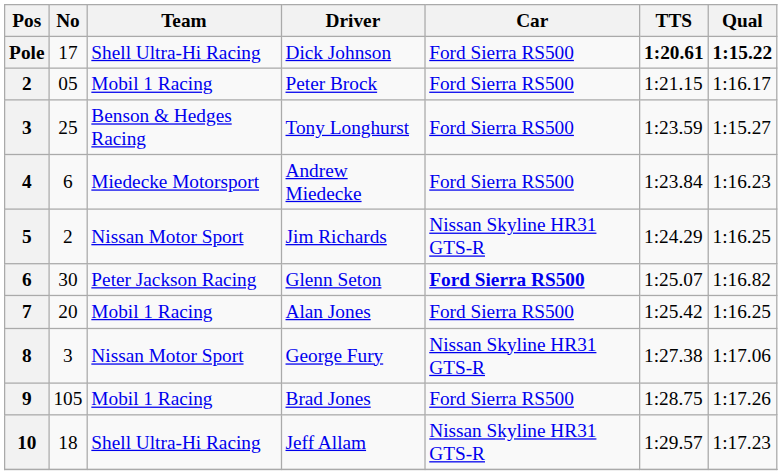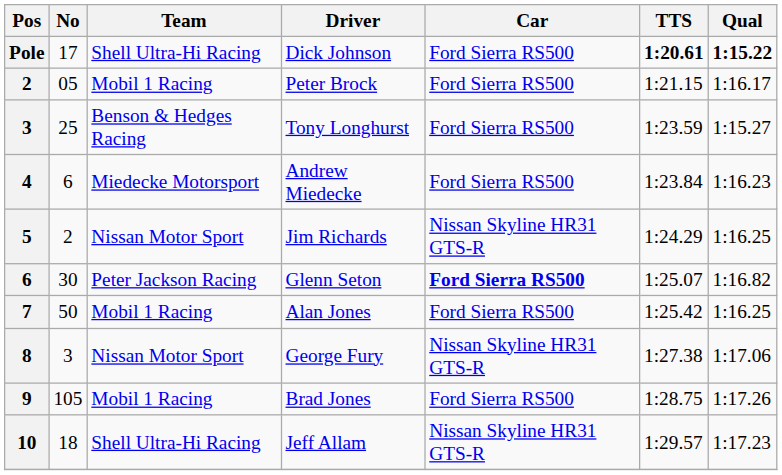 <table class="wikitable sortable" style="font-size: 95%;">
 <tr>
 <th>Pos</th>
 <th>No</th>
 <th>Team</th>
 <th>Driver</th>
 <th>Car</th>
 <th>TTS</th>
 <th>Qual</th>
 </tr>
 <tr>
 <th>Pole</th>
 <td align="center">17</td>
 <td><a href='#'>Shell Ultra-Hi Racing</a></td>
 <td> <a href='#'>Dick Johnson</a></td>
 <td><a href='#'>Ford Sierra RS500</a></td>
 <td><strong>1:20.61</strong></td>
 <td><strong>1:15.22</strong></td>
 </tr>
 <tr>
 <th>2</th>
 <td align="center">05</td>
 <td><a href='#'>Mobil 1 Racing</a></td>
 <td> <a href='#'>Peter Brock</a></td>
 <td><a href='#'>Ford Sierra RS500</a></td>
 <td>1:21.15</td>
 <td>1:16.17</td>
 </tr>
 <tr>
 <th>3</th>
 <td align="center">25</td>
 <td><a href='#'>Benson & Hedges Racing</a></td>
 <td> <a href='#'>Tony Longhurst</a></td>
 <td><a href='#'>Ford Sierra RS500</a></td>
 <td>1:23.59</td>
 <td>1:15.27</td>
 </tr>
 <tr>
 <th>4</th>
 <td align="center">6</td>
 <td><a href='#'>Miedecke Motorsport</a></td>
 <td> <a href='#'>Andrew Miedecke</a></td>
 <td><a href='#'>Ford Sierra RS500</a></td>
 <td>1:23.84</td>
 <td>1:16.23</td>
 </tr>
 <tr>
 <th>5</th>
 <td align="center">2</td>
 <td><a href='#'>Nissan Motor Sport</a></td>
 <td> <a href='#'>Jim Richards</a></td>
 <td><a href='#'>Nissan Skyline HR31 GTS-R</a></td>
 <td>1:24.29</td>
 <td>1:16.25</td>
 </tr>
 <tr>
 <th>6</th>
 <td align="center">30</td>
 <td><a href='#'>Peter Jackson Racing</a></td>
 <td> <a href='#'>Glenn Seton</a></td>
 <td><strong><a href='#'>Ford Sierra RS500</a></strong></td>
 <td>1:25.07</td>
 <td>1:16.82</td>
 </tr>
 <tr>
 <th>7</th>
-<td align="center">20</td>
+<td align="center">50</td>
 <td><a href='#'>Mobil 1 Racing</a></td>
 <td> <a href='#'>Alan Jones</a></td>
 <td><a href='#'>Ford Sierra RS500</a></td>
 <td>1:25.42</td>
 <td>1:16.25</td>
 </tr>
 <tr>
 <th>8</th>
 <td align="center">3</td>
 <td><a href='#'>Nissan Motor Sport</a></td>
 <td> <a href='#'>George Fury</a></td>
 <td><a href='#'>Nissan Skyline HR31 GTS-R</a></td>
 <td>1:27.38</td>
 <td>1:17.06</td>
 </tr>
 <tr>
 <th>9</th>
 <td align="center">105</td>
 <td><a href='#'>Mobil 1 Racing</a></td>
 <td> <a href='#'>Brad Jones</a></td>
 <td><a href='#'>Ford Sierra RS500</a></td>
 <td>1:28.75</td>
 <td>1:17.26</td>
 </tr>
 <tr>
 <th>10</th>
 <td align="center">18</td>
 <td><a href='#'>Shell Ultra-Hi Racing</a></td>
 <td> <a href='#'>Jeff Allam</a></td>
 <td><a href='#'>Nissan Skyline HR31 GTS-R</a></td>
 <td>1:29.57</td>
 <td>1:17.23</td>
 </tr>
 <tr>
 </tr>
 </table>
